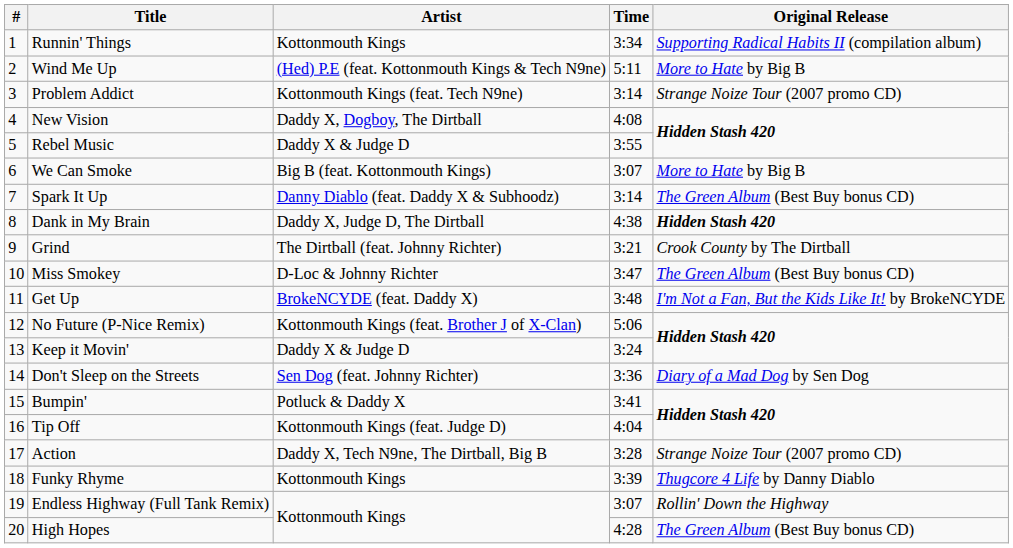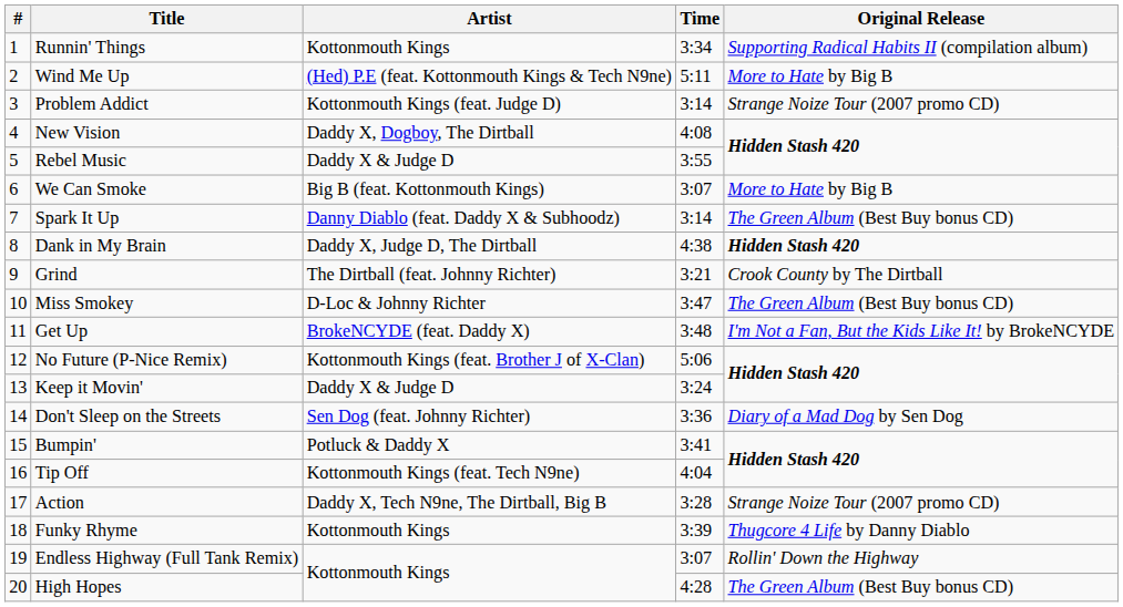 <table class="wikitable">
 <tr>
 <th style="text-align:center;">#</th>
 <th style="text-align:center;">Title</th>
 <th style="text-align:center;">Artist</th>
 <th style="text-align:center;">Time</th>
 <th style="text-align:center;">Original Release</th>
 </tr>
 <tr>
 <td>1</td>
 <td>Runnin' Things</td>
 <td>Kottonmouth Kings</td>
 <td>3:34</td>
 <td><em><a href='#'>Supporting Radical Habits II</a></em> (compilation album)</td>
 </tr>
 <tr>
 <td>2</td>
 <td>Wind Me Up</td>
 <td><a href='#'>(Hed) P.E</a> (feat. Kottonmouth Kings & Tech N9ne)</td>
 <td>5:11</td>
 <td><em><a href='#'>More to Hate</a></em> by Big B</td>
 </tr>
 <tr>
 <td>3</td>
 <td>Problem Addict</td>
-<td>Kottonmouth Kings (feat. Tech N9ne)</td>
+<td>Kottonmouth Kings (feat. Judge D)</td>
 <td>3:14</td>
 <td><em>Strange Noize Tour</em> (2007 promo CD)</td>
 </tr>
 <tr>
 <td>4</td>
 <td>New Vision</td>
 <td>Daddy X, <a href='#'>Dogboy</a>, The Dirtball</td>
 <td>4:08</td>
 <td rowspan = 2><strong><em>Hidden Stash 420</em></strong></td>
 </tr>
 <tr>
 <td>5</td>
 <td>Rebel Music</td>
 <td>Daddy X & Judge D</td>
 <td>3:55</td>
 </tr>
 <tr>
 <td>6</td>
 <td>We Can Smoke</td>
 <td>Big B (feat. Kottonmouth Kings)</td>
 <td>3:07</td>
 <td><em><a href='#'>More to Hate</a></em> by Big B</td>
 </tr>
 <tr>
 <td>7</td>
 <td>Spark It Up</td>
 <td><a href='#'>Danny Diablo</a> (feat. Daddy X & Subhoodz)</td>
 <td>3:14</td>
 <td><em><a href='#'>The Green Album</a></em> (Best Buy bonus CD)</td>
 </tr>
 <tr>
 <td>8</td>
 <td>Dank in My Brain</td>
 <td>Daddy X, Judge D, The Dirtball</td>
 <td>4:38</td>
 <td><strong><em>Hidden Stash 420</em></strong></td>
 </tr>
 <tr>
 <td>9</td>
 <td>Grind</td>
 <td>The Dirtball (feat. Johnny Richter)</td>
 <td>3:21</td>
 <td><em>Crook County</em> by The Dirtball</td>
 </tr>
 <tr>
 <td>10</td>
 <td>Miss Smokey</td>
 <td>D-Loc & Johnny Richter</td>
 <td>3:47</td>
 <td><em><a href='#'>The Green Album</a></em> (Best Buy bonus CD)</td>
 </tr>
 <tr>
 <td>11</td>
 <td>Get Up</td>
 <td><a href='#'>BrokeNCYDE</a> (feat. Daddy X)</td>
 <td>3:48</td>
 <td><em><a href='#'>I'm Not a Fan, But the Kids Like It!</a></em> by BrokeNCYDE</td>
 </tr>
 <tr>
 <td>12</td>
 <td>No Future (P-Nice Remix)</td>
 <td>Kottonmouth Kings (feat. <a href='#'>Brother J</a> of <a href='#'>X-Clan</a>)</td>
 <td>5:06</td>
 <td rowspan = 2><strong><em>Hidden Stash 420</em></strong></td>
 </tr>
 <tr>
 <td>13</td>
 <td>Keep it Movin'</td>
 <td>Daddy X & Judge D</td>
 <td>3:24</td>
 </tr>
 <tr>
 <td>14</td>
 <td>Don't Sleep on the Streets</td>
 <td><a href='#'>Sen Dog</a> (feat. Johnny Richter)</td>
 <td>3:36</td>
 <td><em><a href='#'>Diary of a Mad Dog</a></em> by Sen Dog</td>
 </tr>
 <tr>
 <td>15</td>
 <td>Bumpin'</td>
 <td>Potluck & Daddy X</td>
 <td>3:41</td>
 <td rowspan = 2><strong><em>Hidden Stash 420</em></strong></td>
 </tr>
 <tr>
 <td>16</td>
 <td>Tip Off</td>
-<td>Kottonmouth Kings (feat. Judge D)</td>
+<td>Kottonmouth Kings (feat. Tech N9ne)</td>
 <td>4:04</td>
 </tr>
 <tr>
 <td>17</td>
 <td>Action</td>
 <td>Daddy X, Tech N9ne, The Dirtball, Big B</td>
 <td>3:28</td>
 <td><em>Strange Noize Tour</em> (2007 promo CD)</td>
 </tr>
 <tr>
 <td>18</td>
 <td>Funky Rhyme</td>
 <td>Kottonmouth Kings</td>
 <td>3:39</td>
 <td><em><a href='#'>Thugcore 4 Life</a></em> by Danny Diablo</td>
 </tr>
 <tr>
 <td>19</td>
 <td>Endless Highway (Full Tank Remix)</td>
 <td rowspan = 2>Kottonmouth Kings</td>
 <td>3:07</td>
 <td><em>Rollin' Down the Highway</em></td>
 </tr>
 <tr>
 <td>20</td>
 <td>High Hopes</td>
 <td>4:28</td>
 <td><em><a href='#'>The Green Album</a></em> (Best Buy bonus CD)</td>
 </tr>
 </table>
